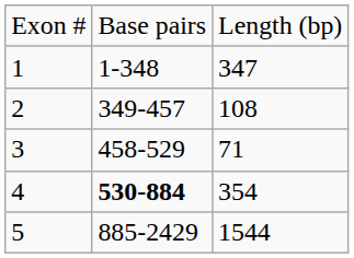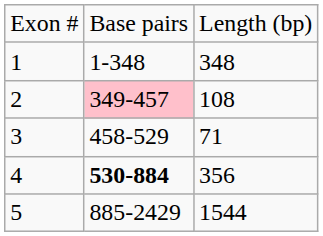 <table class="wikitable">
 <tr>
 <td>Exon #</td>
 <td>Base pairs</td>
 <td>Length (bp)</td>
 </tr>
 <tr>
 <td>1</td>
 <td>1-348</td>
-<td>347</td>
+<td>348</td>
 </tr>
 <tr>
 <td>2</td>
-<td>349-457</td>
+<td style="background: pink;">349-457</td>
 <td>108</td>
 </tr>
 <tr>
 <td>3</td>
 <td>458-529</td>
 <td>71</td>
 </tr>
 <tr>
 <td>4</td>
 <td><strong>530-884</strong></td>
-<td>354</td>
+<td>356</td>
 </tr>
 <tr>
 <td>5</td>
 <td>885-2429</td>
 <td>1544</td>
 </tr>
 </table>
